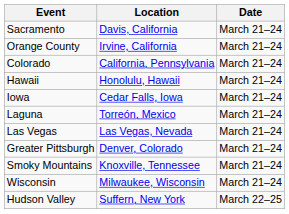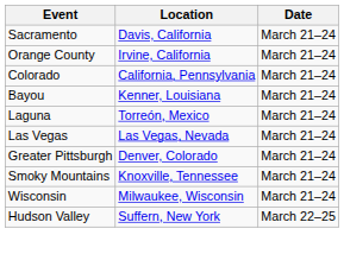 <table class="wikitable">
 <tr>
 <th>Event</th>
 <th>Location</th>
 <th>Date</th>
 </tr>
 <tr>
 <td>Sacramento</td>
 <td><a href='#'>Davis, California</a></td>
 <td>March 21–24</td>
 </tr>
 <tr>
 <td>Orange County</td>
 <td><a href='#'>Irvine, California</a></td>
 <td>March 21–24</td>
 </tr>
 <tr>
 <td>Colorado</td>
 <td><a href='#'>California, Pennsylvania</a></td>
 <td>March 21–24</td>
 </tr>
 <tr>
-<td>Hawaii</td>
-<td><a href='#'>Honolulu, Hawaii</a></td>
-<td>March 21–24</td>
-</tr>
-<tr>
-<td>Iowa</td>
-<td><a href='#'>Cedar Falls, Iowa</a></td>
+<td>Bayou</td>
+<td><a href='#'>Kenner, Louisiana</a></td>
 <td>March 21–24</td>
 </tr>
 <tr>
 <td>Laguna</td>
 <td><a href='#'>Torreón, Mexico</a></td>
 <td>March 21–24</td>
 </tr>
 <tr>
 <td>Las Vegas</td>
 <td><a href='#'>Las Vegas, Nevada</a></td>
 <td>March 21–24</td>
 </tr>
 <tr>
 <td>Greater Pittsburgh</td>
 <td><a href='#'>Denver, Colorado</a></td>
 <td>March 21–24</td>
 </tr>
 <tr>
 <td>Smoky Mountains</td>
 <td><a href='#'>Knoxville, Tennessee</a></td>
 <td>March 21–24</td>
 </tr>
 <tr>
 <td>Wisconsin</td>
 <td><a href='#'>Milwaukee, Wisconsin</a></td>
 <td>March 21–24</td>
 </tr>
 <tr>
 <td>Hudson Valley</td>
 <td><a href='#'>Suffern, New York</a></td>
 <td>March 22–25</td>
 </tr>
 </table>
